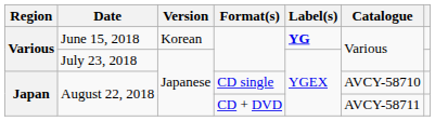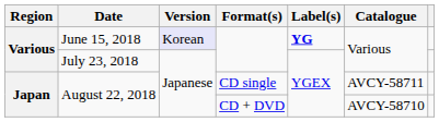 <table class="wikitable plainrowheaders">
 <tr>
 <th scope="col">Region</th>
 <th scope="col">Date</th>
 <th scope="col">Version</th>
 <th scope="col">Format(s)</th>
 <th scope="col">Label(s)</th>
 <th scope="col">Catalogue</th>
 <th scope="col"></th>
 </tr>
 <tr>
 <th scope="row" rowspan="2">Various</th>
 <td>June 15, 2018</td>
-<td>Korean</td>
+<td style="background: lavender;">Korean</td>
 <td rowspan="2"></td>
 <td><strong><a href='#'>YG</a></strong></td>
 <td rowspan="2">Various</td>
 <td align="center"></td>
 </tr>
 <tr>
 <td>July 23, 2018</td>
 <td rowspan="3">Japanese</td>
 <td rowspan="3"><a href='#'>YGEX</a></td>
 <td align="center"></td>
 </tr>
 <tr>
 <th scope="row" rowspan="2">Japan</th>
 <td rowspan="2">August 22, 2018</td>
 <td><a href='#'>CD single</a></td>
-<td>AVCY-58710</td>
+<td>AVCY-58711</td>
 <td align="center"></td>
 </tr>
 <tr>
 <td><a href='#'>CD</a> + <a href='#'>DVD</a></td>
-<td>AVCY-58711</td>
+<td>AVCY-58710</td>
 <td align="center"></td>
 </tr>
 </table>
